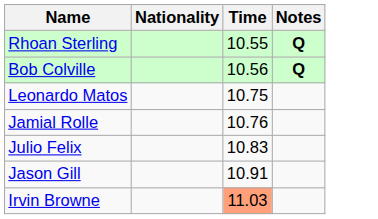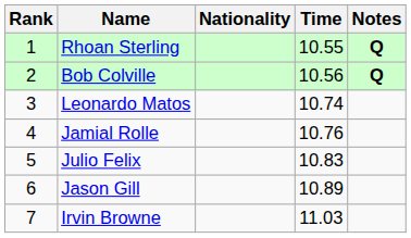 <table class="wikitable sortable" style="text-align:center">
 <tr>
+<th>Rank</th>
 <th>Name</th>
 <th>Nationality</th>
 <th>Time</th>
 <th>Notes</th>
 </tr>
 <tr bgcolor=ccffcc>
+<td align=center>1</td>
 <td align=left><a href='#'>Rhoan Sterling</a></td>
 <td align=left></td>
 <td>10.55</td>
 <td><strong>Q</strong></td>
 </tr>
 <tr bgcolor=ccffcc>
+<td align=center>2</td>
 <td align=left><a href='#'>Bob Colville</a></td>
 <td align=left></td>
 <td>10.56</td>
 <td><strong>Q</strong></td>
 </tr>
 <tr>
+<td align=center>3</td>
 <td align=left><a href='#'>Leonardo Matos</a></td>
 <td align=left></td>
-<td>10.75</td>
+<td>10.74</td>
 <td></td>
 </tr>
 <tr>
+<td align=center>4</td>
 <td align=left><a href='#'>Jamial Rolle</a></td>
 <td align=left></td>
 <td>10.76</td>
 <td></td>
 </tr>
 <tr>
+<td align=center>5</td>
 <td align=left><a href='#'>Julio Felix</a></td>
 <td align=left></td>
 <td>10.83</td>
 <td></td>
 </tr>
 <tr>
+<td align=center>6</td>
 <td align=left><a href='#'>Jason Gill</a></td>
 <td align=left></td>
-<td>10.91</td>
+<td>10.89</td>
 <td></td>
 </tr>
 <tr>
+<td align=center>7</td>
 <td align=left><a href='#'>Irvin Browne</a></td>
 <td align=left></td>
-<td style="background: lightsalmon;">11.03</td>
+<td>11.03</td>
 <td></td>
 </tr>
 </table>
